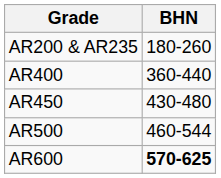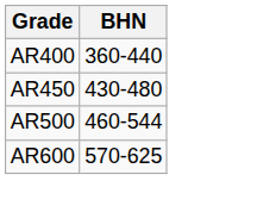 <table class="wikitable">
 <tr>
 <th>Grade</th>
 <th>BHN</th>
-</tr>
-<tr>
-<td>AR200 & AR235</td>
-<td>180-260</td>
 </tr>
 <tr>
 <td>AR400</td>
 <td>360-440</td>
 </tr>
 <tr>
 <td>AR450</td>
 <td>430-480</td>
 </tr>
 <tr>
 <td>AR500</td>
 <td>460-544</td>
 </tr>
 <tr>
 <td>AR600</td>
-<td><strong>570-625</strong></td>
+<td>570-625</td>
 </tr>
 </table>
